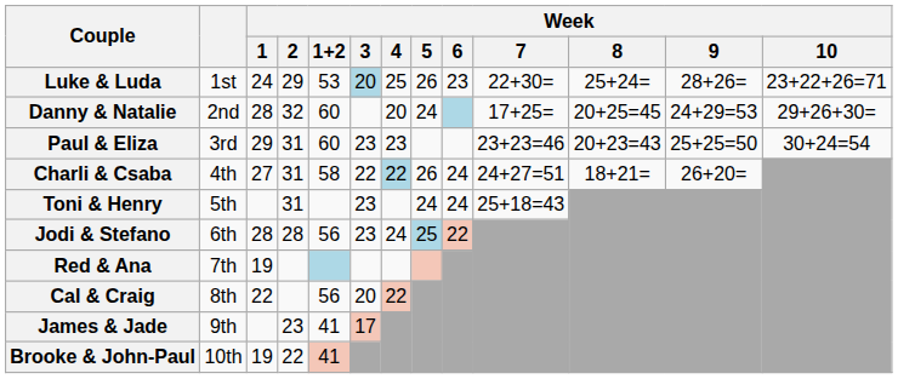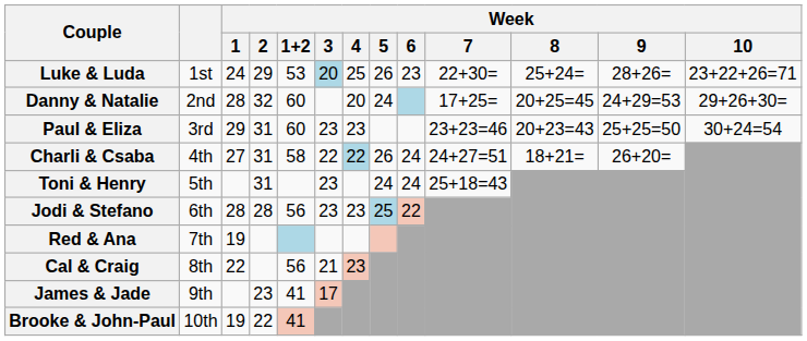 <table class="wikitable sortable" style="text-align:center; font-size:90%">
 <tr>
 <th rowspan="2" scope="col">Couple</th>
 <th rowspan="2" scope="col"></th>
 <th colspan="11">Week</th>
 </tr>
 <tr>
 <th scope="col">1</th>
 <th scope="col">2</th>
 <th scope="col">1+2</th>
 <th scope="col">3</th>
 <th scope="col">4</th>
 <th scope="col">5</th>
 <th scope="col">6</th>
 <th scope="col">7</th>
 <th scope="col">8</th>
 <th scope="col">9</th>
 <th scope="col">10</th>
 </tr>
 <tr>
 <th scope="row">Luke & Luda</th>
 <td>1st</td>
 <td>24</td>
 <td>29</td>
 <td>53</td>
 <td bgcolor="lightblue">20</td>
 <td>25</td>
 <td>26</td>
 <td>23</td>
 <td>22+30=</td>
 <td>25+24=</td>
 <td>28+26=</td>
 <td>23+22+26=71</td>
 </tr>
 <tr>
 <th scope="row">Danny & Natalie</th>
 <td>2nd</td>
 <td>28</td>
 <td>32</td>
 <td>60</td>
 <td></td>
 <td>20</td>
 <td>24</td>
 <td bgcolor="lightblue"></td>
 <td>17+25=</td>
 <td>20+25=45</td>
 <td>24+29=53</td>
 <td>29+26+30=</td>
 </tr>
 <tr>
 <th scope="row">Paul & Eliza</th>
 <td>3rd</td>
 <td>29</td>
 <td>31</td>
 <td>60</td>
 <td>23</td>
 <td>23</td>
 <td></td>
 <td></td>
 <td>23+23=46</td>
 <td>20+23=43</td>
 <td>25+25=50</td>
 <td>30+24=54</td>
 </tr>
 <tr>
 <th scope="row">Charli & Csaba</th>
 <td>4th</td>
 <td>27</td>
 <td>31</td>
 <td>58</td>
 <td>22</td>
 <td bgcolor="lightblue">22</td>
 <td>26</td>
 <td>24</td>
 <td>24+27=51</td>
 <td>18+21=</td>
 <td>26+20=</td>
 <td rowspan="7" bgcolor="darkgray"></td>
 </tr>
 <tr>
 <th scope="row">Toni & Henry</th>
 <td>5th</td>
 <td></td>
 <td>31</td>
 <td></td>
 <td>23</td>
 <td></td>
 <td>24</td>
 <td>24</td>
 <td>25+18=43</td>
 <td colspan="2" rowspan="6" bgcolor="darkgray"></td>
 </tr>
 <tr>
 <th scope="row">Jodi & Stefano</th>
 <td>6th</td>
 <td>28</td>
 <td>28</td>
 <td>56</td>
 <td>23</td>
-<td>24</td>
+<td>23</td>
 <td bgcolor="lightblue">25</td>
 <td bgcolor="f4c7b8">22</td>
 <td rowspan="5" bgcolor="darkgray"></td>
 </tr>
 <tr>
 <th scope="row">Red & Ana</th>
 <td>7th</td>
 <td>19</td>
 <td></td>
 <td bgcolor="lightblue"></td>
 <td></td>
 <td></td>
 <td bgcolor="f4c7b8"></td>
 <td rowspan="4" bgcolor="darkgray"></td>
 </tr>
 <tr>
 <th scope="row">Cal & Craig</th>
 <td>8th</td>
 <td>22</td>
 <td></td>
 <td>56</td>
-<td>20</td>
-<td bgcolor="f4c7b8">22</td>
+<td>21</td>
+<td bgcolor="f4c7b8">23</td>
 <td rowspan="3" bgcolor="darkgray"></td>
 </tr>
 <tr>
 <th scope="row">James & Jade</th>
 <td>9th</td>
 <td></td>
 <td>23</td>
 <td>41</td>
 <td bgcolor="f4c7b8">17</td>
 <td rowspan="2" bgcolor="darkgray"></td>
 </tr>
 <tr>
 <th scope="row">Brooke & John-Paul</th>
 <td>10th</td>
 <td>19</td>
 <td>22</td>
 <td bgcolor="f4c7b8">41</td>
 <td bgcolor="darkgray"></td>
 </tr>
 </table>
